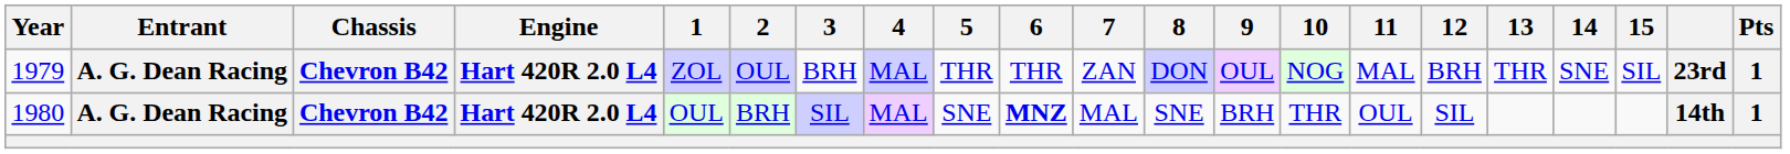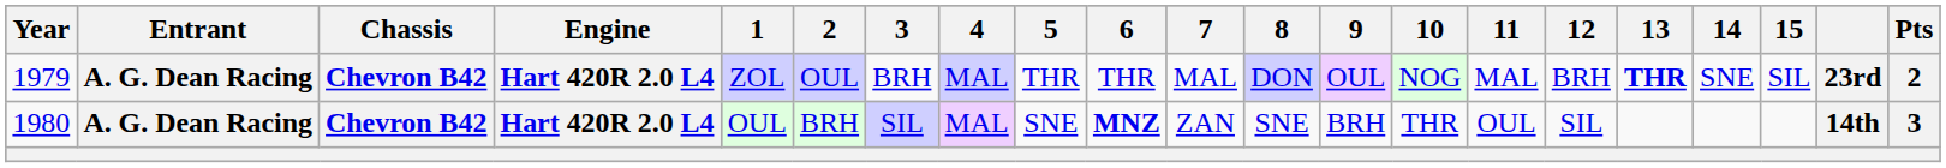 <table class="wikitable" style="text-align:center; font-size:90%">
 <tr>
 <th>Year</th>
 <th>Entrant</th>
 <th>Chassis</th>
 <th>Engine</th>
 <th>1</th>
 <th>2</th>
 <th>3</th>
 <th>4</th>
 <th>5</th>
 <th>6</th>
 <th>7</th>
 <th>8</th>
 <th>9</th>
 <th>10</th>
 <th>11</th>
 <th>12</th>
 <th>13</th>
 <th>14</th>
 <th>15</th>
 <th></th>
 <th>Pts</th>
 </tr>
 <tr>
 <td><a href='#'>1979</a></td>
 <th>A. G. Dean Racing</th>
 <th><a href='#'>Chevron B42</a></th>
 <th><a href='#'>Hart</a> 420R 2.0 <a href='#'>L4</a></th>
 <td style="background:#CFCFFF;"><a href='#'>ZOL</a><br></td>
 <td style="background:#CFCFFF;"><a href='#'>OUL</a><br></td>
 <td><a href='#'>BRH</a></td>
 <td style="background:#CFCFFF;"><a href='#'>MAL</a><br></td>
 <td><a href='#'>THR</a></td>
 <td><a href='#'>THR</a></td>
-<td><a href='#'>ZAN</a></td>
+<td><a href='#'>MAL</a></td>
 <td style="background:#CFCFFF;"><a href='#'>DON</a><br></td>
 <td style="background:#EFCFFF;"><a href='#'>OUL</a><br></td>
 <td style="background:#DFFFDF;"><a href='#'>NOG</a><br></td>
 <td><a href='#'>MAL</a></td>
 <td><a href='#'>BRH</a></td>
-<td><a href='#'>THR</a></td>
+<td><strong><a href='#'>THR</a></strong></td>
 <td><a href='#'>SNE</a></td>
 <td><a href='#'>SIL</a></td>
 <th>23rd</th>
-<th>1</th>
+<th>2</th>
 </tr>
 <tr>
 <td><a href='#'>1980</a></td>
 <th>A. G. Dean Racing</th>
 <th><a href='#'>Chevron B42</a></th>
 <th><a href='#'>Hart</a> 420R 2.0 <a href='#'>L4</a></th>
 <td style="background:#DFFFDF;"><a href='#'>OUL</a><br></td>
 <td style="background:#DFFFDF;"><a href='#'>BRH</a><br></td>
 <td style="background:#CFCFFF;"><a href='#'>SIL</a><br></td>
 <td style="background:#EFCFFF;"><a href='#'>MAL</a><br></td>
 <td><a href='#'>SNE</a></td>
 <td><strong><a href='#'>MNZ</a></strong></td>
-<td><a href='#'>MAL</a></td>
+<td><a href='#'>ZAN</a></td>
 <td><a href='#'>SNE</a></td>
 <td><a href='#'>BRH</a></td>
 <td><a href='#'>THR</a></td>
 <td><a href='#'>OUL</a></td>
 <td><a href='#'>SIL</a></td>
 <td></td>
 <td></td>
 <td></td>
 <th>14th</th>
-<th>1</th>
+<th>3</th>
 </tr>
 <tr>
 <th colspan="21"></th>
 </tr>
 </table>
